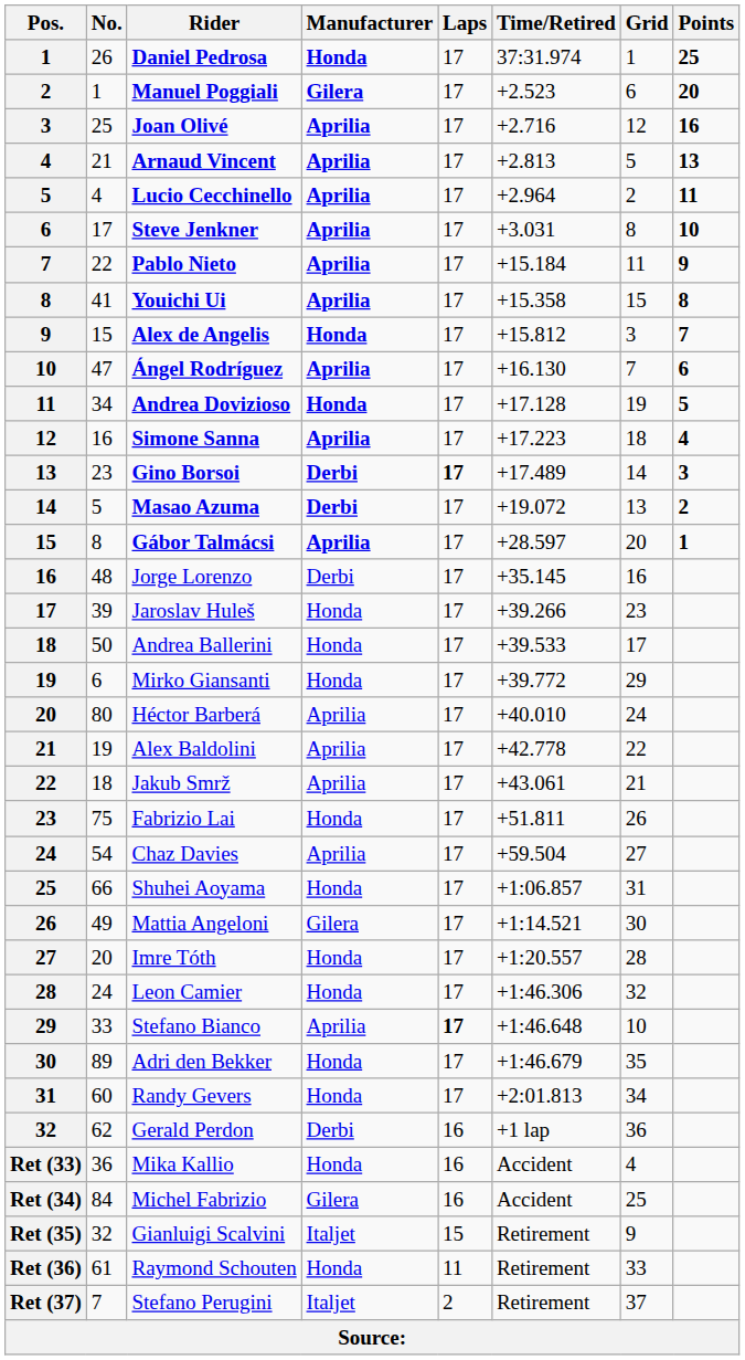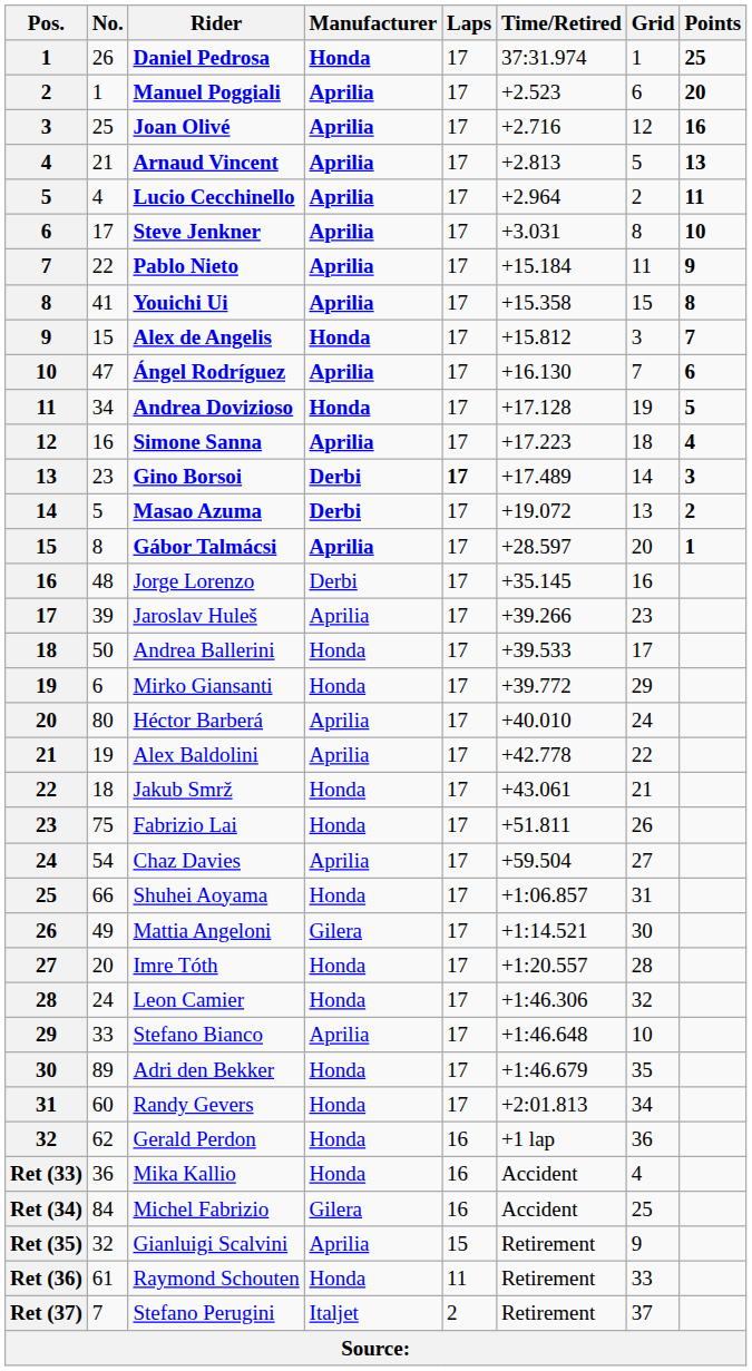 <table class="wikitable" style="font-size: 95%;">
 <tr>
 <th>Pos.</th>
 <th>No.</th>
 <th>Rider</th>
 <th>Manufacturer</th>
 <th>Laps</th>
 <th>Time/Retired</th>
 <th>Grid</th>
 <th>Points</th>
 </tr>
 <tr>
 <th>1</th>
 <td>26</td>
 <td> <strong><a href='#'>Daniel Pedrosa</a></strong></td>
 <td><strong><a href='#'>Honda</a></strong></td>
 <td>17</td>
 <td>37:31.974</td>
 <td>1</td>
 <td><strong>25</strong></td>
 </tr>
 <tr>
 <th>2</th>
 <td>1</td>
 <td> <strong><a href='#'>Manuel Poggiali</a></strong></td>
-<td><strong><a href='#'>Gilera</a></strong></td>
+<td><strong><a href='#'>Aprilia</a></strong></td>
 <td>17</td>
 <td>+2.523</td>
 <td>6</td>
 <td><strong>20</strong></td>
 </tr>
 <tr>
 <th>3</th>
 <td>25</td>
 <td> <strong><a href='#'>Joan Olivé</a></strong></td>
 <td><strong><a href='#'>Aprilia</a></strong></td>
 <td>17</td>
 <td>+2.716</td>
 <td>12</td>
 <td><strong>16</strong></td>
 </tr>
 <tr>
 <th>4</th>
 <td>21</td>
 <td> <strong><a href='#'>Arnaud Vincent</a></strong></td>
 <td><strong><a href='#'>Aprilia</a></strong></td>
 <td>17</td>
 <td>+2.813</td>
 <td>5</td>
 <td><strong>13</strong></td>
 </tr>
 <tr>
 <th>5</th>
 <td>4</td>
 <td> <strong><a href='#'>Lucio Cecchinello</a></strong></td>
 <td><strong><a href='#'>Aprilia</a></strong></td>
 <td>17</td>
 <td>+2.964</td>
 <td>2</td>
 <td><strong>11</strong></td>
 </tr>
 <tr>
 <th>6</th>
 <td>17</td>
 <td> <strong><a href='#'>Steve Jenkner</a></strong></td>
 <td><strong><a href='#'>Aprilia</a></strong></td>
 <td>17</td>
 <td>+3.031</td>
 <td>8</td>
 <td><strong>10</strong></td>
 </tr>
 <tr>
 <th>7</th>
 <td>22</td>
 <td> <strong><a href='#'>Pablo Nieto</a></strong></td>
 <td><strong><a href='#'>Aprilia</a></strong></td>
 <td>17</td>
 <td>+15.184</td>
 <td>11</td>
 <td><strong>9</strong></td>
 </tr>
 <tr>
 <th>8</th>
 <td>41</td>
 <td> <strong><a href='#'>Youichi Ui</a></strong></td>
 <td><strong><a href='#'>Aprilia</a></strong></td>
 <td>17</td>
 <td>+15.358</td>
 <td>15</td>
 <td><strong>8</strong></td>
 </tr>
 <tr>
 <th>9</th>
 <td>15</td>
 <td> <strong><a href='#'>Alex de Angelis</a></strong></td>
 <td><strong><a href='#'>Honda</a></strong></td>
 <td>17</td>
 <td>+15.812</td>
 <td>3</td>
 <td><strong>7</strong></td>
 </tr>
 <tr>
 <th>10</th>
 <td>47</td>
 <td> <strong><a href='#'>Ángel Rodríguez</a></strong></td>
 <td><strong><a href='#'>Aprilia</a></strong></td>
 <td>17</td>
 <td>+16.130</td>
 <td>7</td>
 <td><strong>6</strong></td>
 </tr>
 <tr>
 <th>11</th>
 <td>34</td>
 <td> <strong><a href='#'>Andrea Dovizioso</a></strong></td>
 <td><strong><a href='#'>Honda</a></strong></td>
 <td>17</td>
 <td>+17.128</td>
 <td>19</td>
 <td><strong>5</strong></td>
 </tr>
 <tr>
 <th>12</th>
 <td>16</td>
 <td> <strong><a href='#'>Simone Sanna</a></strong></td>
 <td><strong><a href='#'>Aprilia</a></strong></td>
 <td>17</td>
 <td>+17.223</td>
 <td>18</td>
 <td><strong>4</strong></td>
 </tr>
 <tr>
 <th>13</th>
 <td>23</td>
 <td> <strong><a href='#'>Gino Borsoi</a></strong></td>
 <td><strong><a href='#'>Derbi</a></strong></td>
 <td><strong>17</strong></td>
 <td>+17.489</td>
 <td>14</td>
 <td><strong>3</strong></td>
 </tr>
 <tr>
 <th>14</th>
 <td>5</td>
 <td> <strong><a href='#'>Masao Azuma</a></strong></td>
 <td><strong><a href='#'>Derbi</a></strong></td>
 <td>17</td>
 <td>+19.072</td>
 <td>13</td>
 <td><strong>2</strong></td>
 </tr>
 <tr>
 <th>15</th>
 <td>8</td>
 <td> <strong><a href='#'>Gábor Talmácsi</a></strong></td>
 <td><strong><a href='#'>Aprilia</a></strong></td>
 <td>17</td>
 <td>+28.597</td>
 <td>20</td>
 <td><strong>1</strong></td>
 </tr>
 <tr>
 <th>16</th>
 <td>48</td>
 <td> <a href='#'>Jorge Lorenzo</a></td>
 <td><a href='#'>Derbi</a></td>
 <td>17</td>
 <td>+35.145</td>
 <td>16</td>
 <td></td>
 </tr>
 <tr>
 <th>17</th>
 <td>39</td>
 <td> <a href='#'>Jaroslav Huleš</a></td>
-<td><a href='#'>Honda</a></td>
+<td><a href='#'>Aprilia</a></td>
 <td>17</td>
 <td>+39.266</td>
 <td>23</td>
 <td></td>
 </tr>
 <tr>
 <th>18</th>
 <td>50</td>
 <td> <a href='#'>Andrea Ballerini</a></td>
 <td><a href='#'>Honda</a></td>
 <td>17</td>
 <td>+39.533</td>
 <td>17</td>
 <td></td>
 </tr>
 <tr>
 <th>19</th>
 <td>6</td>
 <td> <a href='#'>Mirko Giansanti</a></td>
 <td><a href='#'>Honda</a></td>
 <td>17</td>
 <td>+39.772</td>
 <td>29</td>
 <td></td>
 </tr>
 <tr>
 <th>20</th>
 <td>80</td>
 <td> <a href='#'>Héctor Barberá</a></td>
 <td><a href='#'>Aprilia</a></td>
 <td>17</td>
 <td>+40.010</td>
 <td>24</td>
 <td></td>
 </tr>
 <tr>
 <th>21</th>
 <td>19</td>
 <td> <a href='#'>Alex Baldolini</a></td>
 <td><a href='#'>Aprilia</a></td>
 <td>17</td>
 <td>+42.778</td>
 <td>22</td>
 <td></td>
 </tr>
 <tr>
 <th>22</th>
 <td>18</td>
 <td> <a href='#'>Jakub Smrž</a></td>
-<td><a href='#'>Aprilia</a></td>
+<td><a href='#'>Honda</a></td>
 <td>17</td>
 <td>+43.061</td>
 <td>21</td>
 <td></td>
 </tr>
 <tr>
 <th>23</th>
 <td>75</td>
 <td> <a href='#'>Fabrizio Lai</a></td>
 <td><a href='#'>Honda</a></td>
 <td>17</td>
 <td>+51.811</td>
 <td>26</td>
 <td></td>
 </tr>
 <tr>
 <th>24</th>
 <td>54</td>
 <td> <a href='#'>Chaz Davies</a></td>
 <td><a href='#'>Aprilia</a></td>
 <td>17</td>
 <td>+59.504</td>
 <td>27</td>
 <td></td>
 </tr>
 <tr>
 <th>25</th>
 <td>66</td>
 <td> <a href='#'>Shuhei Aoyama</a></td>
 <td><a href='#'>Honda</a></td>
 <td>17</td>
 <td>+1:06.857</td>
 <td>31</td>
 <td></td>
 </tr>
 <tr>
 <th>26</th>
 <td>49</td>
 <td> <a href='#'>Mattia Angeloni</a></td>
 <td><a href='#'>Gilera</a></td>
 <td>17</td>
 <td>+1:14.521</td>
 <td>30</td>
 <td></td>
 </tr>
 <tr>
 <th>27</th>
 <td>20</td>
 <td> <a href='#'>Imre Tóth</a></td>
 <td><a href='#'>Honda</a></td>
 <td>17</td>
 <td>+1:20.557</td>
 <td>28</td>
 <td></td>
 </tr>
 <tr>
 <th>28</th>
 <td>24</td>
 <td> <a href='#'>Leon Camier</a></td>
 <td><a href='#'>Honda</a></td>
 <td>17</td>
 <td>+1:46.306</td>
 <td>32</td>
 <td></td>
 </tr>
 <tr>
 <th>29</th>
 <td>33</td>
 <td> <a href='#'>Stefano Bianco</a></td>
 <td><a href='#'>Aprilia</a></td>
-<td><strong>17</strong></td>
+<td>17</td>
 <td>+1:46.648</td>
 <td>10</td>
 <td></td>
 </tr>
 <tr>
 <th>30</th>
 <td>89</td>
 <td> <a href='#'>Adri den Bekker</a></td>
 <td><a href='#'>Honda</a></td>
 <td>17</td>
 <td>+1:46.679</td>
 <td>35</td>
 <td></td>
 </tr>
 <tr>
 <th>31</th>
 <td>60</td>
 <td> <a href='#'>Randy Gevers</a></td>
 <td><a href='#'>Honda</a></td>
 <td>17</td>
 <td>+2:01.813</td>
 <td>34</td>
 <td></td>
 </tr>
 <tr>
 <th>32</th>
 <td>62</td>
 <td> <a href='#'>Gerald Perdon</a></td>
-<td><a href='#'>Derbi</a></td>
+<td><a href='#'>Honda</a></td>
 <td>16</td>
 <td>+1 lap</td>
 <td>36</td>
 <td></td>
 </tr>
 <tr>
 <th>Ret (33)</th>
 <td>36</td>
 <td> <a href='#'>Mika Kallio</a></td>
 <td><a href='#'>Honda</a></td>
 <td>16</td>
 <td>Accident</td>
 <td>4</td>
 <td></td>
 </tr>
 <tr>
 <th>Ret (34)</th>
 <td>84</td>
 <td> <a href='#'>Michel Fabrizio</a></td>
 <td><a href='#'>Gilera</a></td>
 <td>16</td>
 <td>Accident</td>
 <td>25</td>
 <td></td>
 </tr>
 <tr>
 <th>Ret (35)</th>
 <td>32</td>
 <td> <a href='#'>Gianluigi Scalvini</a></td>
-<td><a href='#'>Italjet</a></td>
+<td><a href='#'>Aprilia</a></td>
 <td>15</td>
 <td>Retirement</td>
 <td>9</td>
 <td></td>
 </tr>
 <tr>
 <th>Ret (36)</th>
 <td>61</td>
 <td> <a href='#'>Raymond Schouten</a></td>
 <td><a href='#'>Honda</a></td>
 <td>11</td>
 <td>Retirement</td>
 <td>33</td>
 <td></td>
 </tr>
 <tr>
 <th>Ret (37)</th>
 <td>7</td>
 <td> <a href='#'>Stefano Perugini</a></td>
 <td><a href='#'>Italjet</a></td>
 <td>2</td>
 <td>Retirement</td>
 <td>37</td>
 <td></td>
 </tr>
 <tr>
 <th colspan=8>Source: </th>
 </tr>
 </table>
